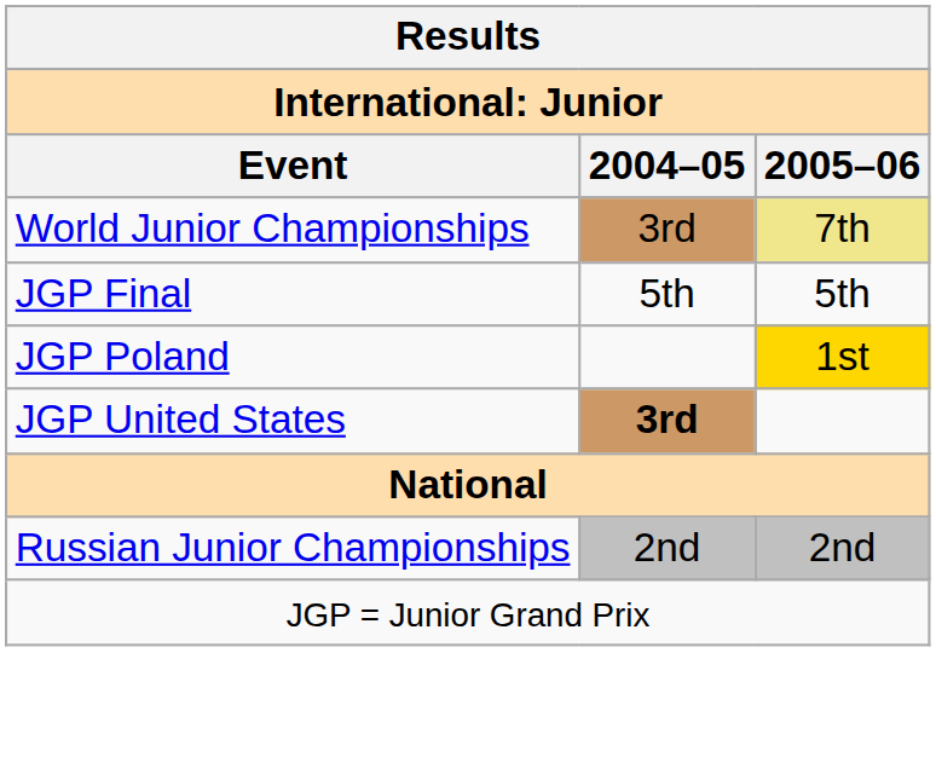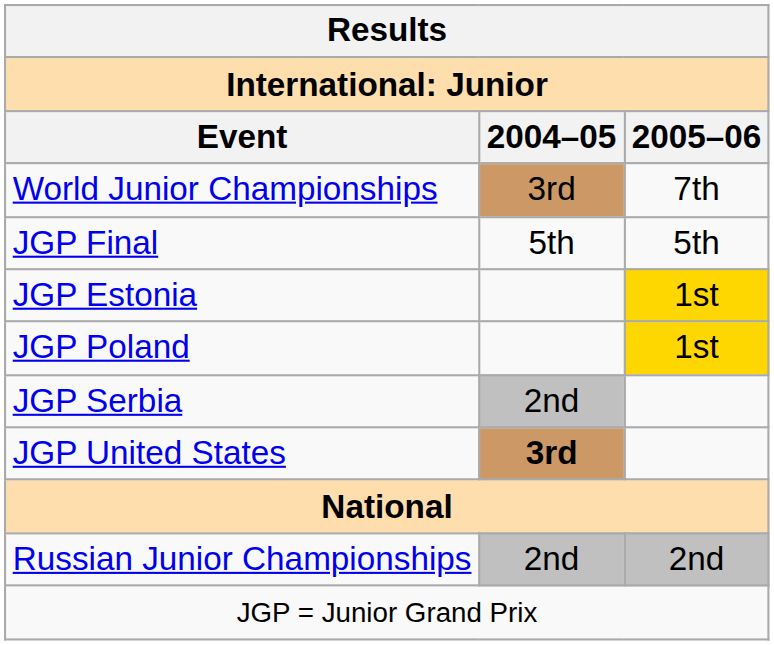 <table class="wikitable" style="text-align:center">
 <tr>
 <th colspan=3 align=center><strong>Results</strong></th>
 </tr>
 <tr>
 <th style="background-color: #ffdead; " colspan=3 align=center><strong>International: Junior</strong></th>
 </tr>
 <tr>
 <th>Event</th>
 <th>2004–05</th>
 <th>2005–06</th>
 </tr>
 <tr>
 <td align=left><a href='#'>World Junior Championships</a></td>
 <td bgcolor=cc9966>3rd</td>
-<td style="background: khaki;">7th</td>
+<td>7th</td>
 </tr>
 <tr>
 <td align=left><a href='#'>JGP Final</a></td>
 <td>5th</td>
 <td>5th</td>
 </tr>
 <tr>
+<td align=left><a href='#'>JGP Estonia</a></td>
+<td></td>
+<td bgcolor=gold>1st</td>
+</tr>
+<tr>
 <td align=left><a href='#'>JGP Poland</a></td>
 <td></td>
 <td bgcolor=gold>1st</td>
+</tr>
+<tr>
+<td align=left><a href='#'>JGP Serbia</a></td>
+<td bgcolor=silver>2nd</td>
+<td></td>
 </tr>
 <tr>
 <td align=left><a href='#'>JGP United States</a></td>
 <td bgcolor=cc9966><strong>3rd</strong></td>
 <td></td>
 </tr>
 <tr>
 <th style="background-color: #ffdead; " colspan=3 align=center><strong>National</strong></th>
 </tr>
 <tr>
 <td align=left><a href='#'>Russian Junior Championships</a></td>
 <td bgcolor=silver>2nd</td>
 <td bgcolor=silver>2nd</td>
 </tr>
 <tr>
 <td colspan=3 align=center><small> JGP = Junior Grand Prix </small></td>
 </tr>
 </table>
